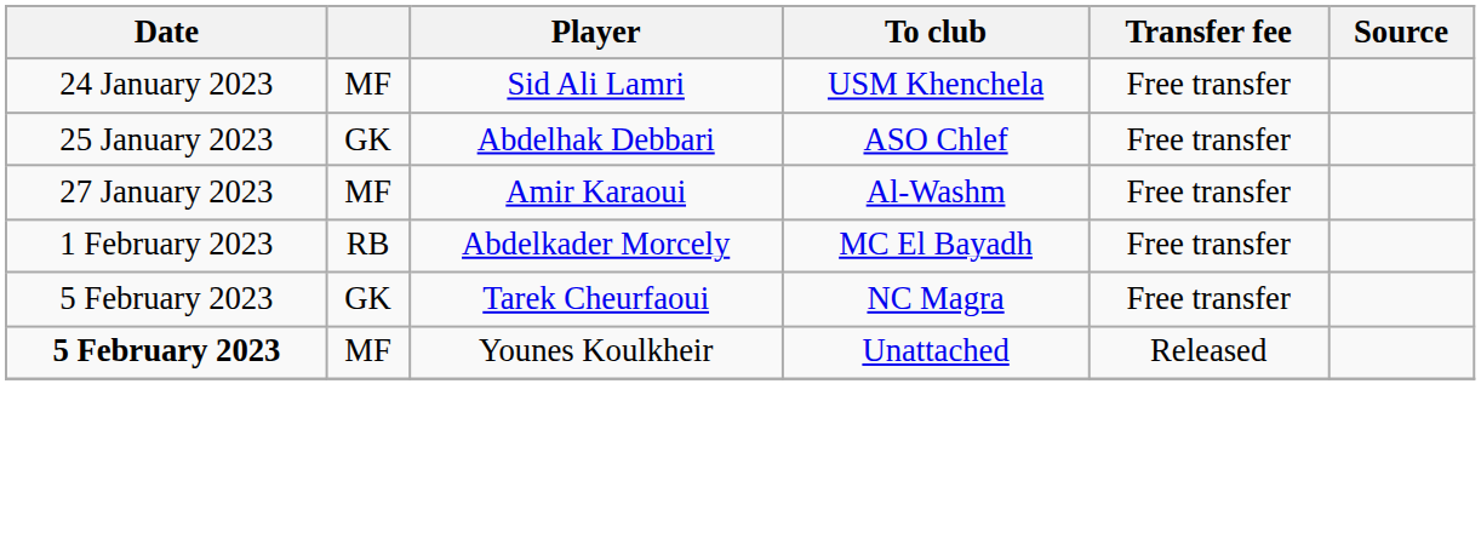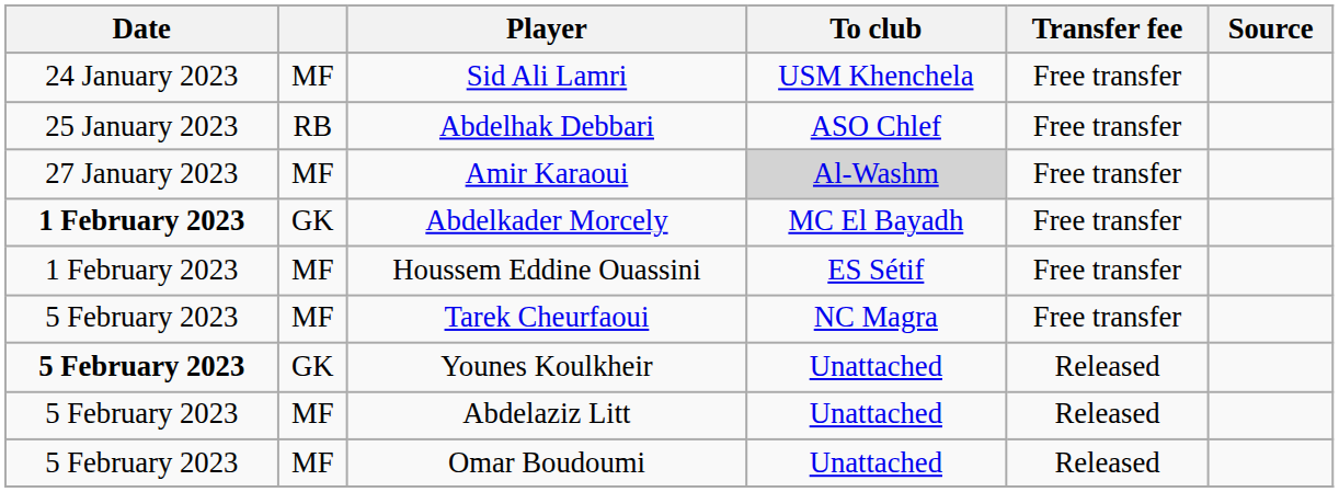 <table class="wikitable sortable" style="width:70%; text-align:center; font-size:85%; text-align:centre;">
 <tr>
 <th>Date</th>
 <th></th>
 <th>Player</th>
 <th>To club</th>
 <th>Transfer fee</th>
 <th>Source</th>
 </tr>
 <tr>
 <td>24 January 2023</td>
 <td>MF</td>
 <td> <a href='#'>Sid Ali Lamri</a></td>
 <td><a href='#'>USM Khenchela</a></td>
 <td>Free transfer</td>
 <td></td>
 </tr>
 <tr>
 <td>25 January 2023</td>
-<td>GK</td>
+<td>RB</td>
 <td> <a href='#'>Abdelhak Debbari</a></td>
 <td><a href='#'>ASO Chlef</a></td>
 <td>Free transfer</td>
 <td></td>
 </tr>
 <tr>
 <td>27 January 2023</td>
 <td>MF</td>
 <td> <a href='#'>Amir Karaoui</a></td>
-<td> <a href='#'>Al-Washm</a></td>
+<td style="background: lightgrey;"> <a href='#'>Al-Washm</a></td>
 <td>Free transfer</td>
 <td></td>
 </tr>
 <tr>
-<td>1 February 2023</td>
-<td>RB</td>
+<td><strong>1 February 2023</strong></td>
+<td>GK</td>
 <td> <a href='#'>Abdelkader Morcely</a></td>
 <td><a href='#'>MC El Bayadh</a></td>
 <td>Free transfer</td>
 <td></td>
 </tr>
 <tr>
+<td>1 February 2023</td>
+<td>MF</td>
+<td> Houssem Eddine Ouassini</td>
+<td><a href='#'>ES Sétif</a></td>
+<td>Free transfer</td>
+<td></td>
+</tr>
+<tr>
 <td>5 February 2023</td>
-<td>GK</td>
+<td>MF</td>
 <td> <a href='#'>Tarek Cheurfaoui</a></td>
 <td><a href='#'>NC Magra</a></td>
 <td>Free transfer</td>
 <td></td>
 </tr>
 <tr>
 <td><strong>5 February 2023</strong></td>
+<td>GK</td>
+<td> Younes Koulkheir</td>
+<td><a href='#'>Unattached</a></td>
+<td>Released</td>
+<td></td>
+</tr>
+<tr>
+<td>5 February 2023</td>
 <td>MF</td>
-<td> Younes Koulkheir</td>
+<td> Abdelaziz Litt</td>
+<td><a href='#'>Unattached</a></td>
+<td>Released</td>
+<td></td>
+</tr>
+<tr>
+<td>5 February 2023</td>
+<td>MF</td>
+<td> Omar Boudoumi</td>
 <td><a href='#'>Unattached</a></td>
 <td>Released</td>
 <td></td>
 </tr>
 <tr>
 </tr>
 </table>
